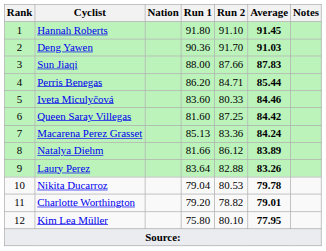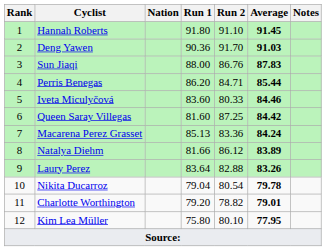 <table class="wikitable sortable" style="text-align:center">
 <tr style="background:#efefef;">
 <th>Rank</th>
 <th>Cyclist</th>
 <th>Nation</th>
 <th>Run 1</th>
 <th>Run 2</th>
 <th>Average</th>
 <th>Notes</th>
 </tr>
 <tr bgcolor="bbf3bb">
 <td>1</td>
 <td align="left"><a href='#'>Hannah Roberts</a></td>
 <td align="left"></td>
 <td>91.80</td>
 <td>91.10</td>
 <td><strong>91.45</strong></td>
 <td></td>
 </tr>
 <tr bgcolor="bbf3bb">
 <td>2</td>
 <td align="left"><a href='#'>Deng Yawen</a></td>
 <td align="left"></td>
 <td>90.36</td>
 <td>91.70</td>
 <td><strong>91.03</strong></td>
 <td></td>
 </tr>
 <tr bgcolor="bbf3bb">
 <td>3</td>
 <td align="left"><a href='#'>Sun Jiaqi</a></td>
 <td align="left"></td>
 <td>88.00</td>
-<td>87.66</td>
+<td>86.76</td>
 <td><strong>87.83</strong></td>
 <td></td>
 </tr>
 <tr bgcolor="bbf3bb">
 <td>4</td>
 <td align="left"><a href='#'>Perris Benegas</a></td>
 <td align="left"></td>
 <td>86.20</td>
 <td>84.71</td>
 <td><strong>85.44</strong></td>
 <td></td>
 </tr>
 <tr bgcolor="bbf3bb">
 <td>5</td>
 <td align="left"><a href='#'>Iveta Miculyčová</a></td>
 <td align="left"></td>
 <td>83.60</td>
 <td>80.33</td>
 <td><strong>84.46</strong></td>
 <td></td>
 </tr>
 <tr bgcolor="bbf3bb">
 <td>6</td>
 <td align="left"><a href='#'>Queen Saray Villegas</a></td>
 <td align="left"></td>
 <td>81.60</td>
 <td>87.25</td>
 <td><strong>84.42</strong></td>
 <td></td>
 </tr>
 <tr bgcolor="bbf3bb">
 <td>7</td>
 <td align="left"><a href='#'>Macarena Perez Grasset</a></td>
 <td align="left"></td>
 <td>85.13</td>
 <td>83.36</td>
 <td><strong>84.24</strong></td>
 <td></td>
 </tr>
 <tr bgcolor="bbf3bb">
 <td>8</td>
 <td align="left"><a href='#'>Natalya Diehm</a></td>
 <td align="left"></td>
 <td>81.66</td>
 <td>86.12</td>
 <td><strong>83.89</strong></td>
 <td></td>
 </tr>
 <tr bgcolor="bbf3bb">
 <td>9</td>
 <td align="left"><a href='#'>Laury Perez</a></td>
 <td align="left"></td>
 <td>83.64</td>
 <td>82.88</td>
 <td><strong>83.26</strong></td>
 <td></td>
 </tr>
 <tr>
 <td>10</td>
 <td align="left"><a href='#'>Nikita Ducarroz</a></td>
 <td align="left"></td>
 <td>79.04</td>
-<td>80.53</td>
+<td>80.54</td>
 <td><strong>79.78</strong></td>
 <td></td>
 </tr>
 <tr>
 <td>11</td>
 <td align="left"><a href='#'>Charlotte Worthington</a></td>
 <td align="left"></td>
 <td>79.20</td>
 <td>78.82</td>
 <td><strong>79.01</strong></td>
 <td></td>
 </tr>
 <tr>
 <td>12</td>
 <td align="left"><a href='#'>Kim Lea Müller</a></td>
 <td align="left"></td>
 <td>75.80</td>
 <td>80.10</td>
 <td><strong>77.95</strong></td>
 <td></td>
 </tr>
 <tr>
 <th colspan="7" style="background-color:#EAECF0;text-align:center"><strong>Source:</strong></th>
 </tr>
 </table>
